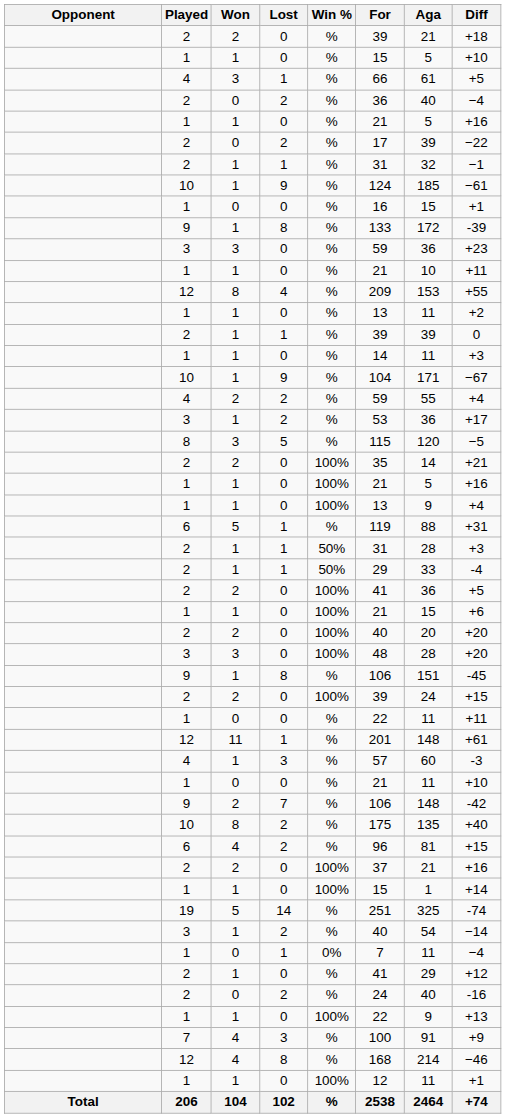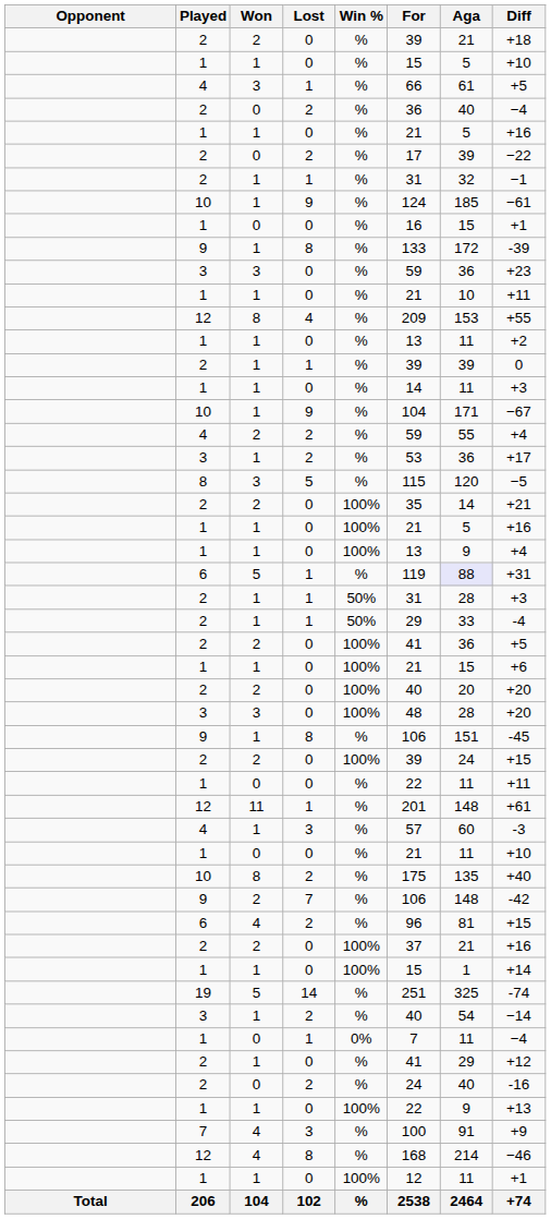 <table class="wikitable sortable" style="text-align: center;">
 <tr>
 <th style="width:180px;">Opponent</th>
 <th style="width:50px;">Played</th>
 <th style="width:50px;">Won</th>
 <th style="width:50px;">Lost</th>
 <th style="width:50px;">Win %</th>
 <th style="width:50px;">For</th>
 <th style="width:50px;">Aga</th>
 <th style="width:50px;">Diff</th>
 </tr>
 <tr>
 <td style="text-align: left;"></td>
 <td>2</td>
 <td>2</td>
 <td>0</td>
 <td>%</td>
 <td>39</td>
 <td>21</td>
 <td>+18</td>
 </tr>
 <tr>
 <td style="text-align: left;"></td>
 <td>1</td>
 <td>1</td>
 <td>0</td>
 <td>%</td>
 <td>15</td>
 <td>5</td>
 <td>+10</td>
 </tr>
 <tr>
 <td style="text-align: left;"></td>
 <td>4</td>
 <td>3</td>
 <td>1</td>
 <td>%</td>
 <td>66</td>
 <td>61</td>
 <td>+5</td>
 </tr>
 <tr>
 <td style="text-align: left;"></td>
 <td>2</td>
 <td>0</td>
 <td>2</td>
 <td>%</td>
 <td>36</td>
 <td>40</td>
 <td>−4</td>
 </tr>
 <tr>
 <td style="text-align: left;"></td>
 <td>1</td>
 <td>1</td>
 <td>0</td>
 <td>%</td>
 <td>21</td>
 <td>5</td>
 <td>+16</td>
 </tr>
 <tr>
 <td style="text-align: left;"></td>
 <td>2</td>
 <td>0</td>
 <td>2</td>
 <td>%</td>
 <td>17</td>
 <td>39</td>
 <td>−22</td>
 </tr>
 <tr>
 <td style="text-align: left;"></td>
 <td>2</td>
 <td>1</td>
 <td>1</td>
 <td>%</td>
 <td>31</td>
 <td>32</td>
 <td>−1</td>
 </tr>
 <tr>
 <td style="text-align: left;"></td>
 <td>10</td>
 <td>1</td>
 <td>9</td>
 <td>%</td>
 <td>124</td>
 <td>185</td>
 <td>−61</td>
 </tr>
 <tr>
 <td style="text-align: left;"></td>
 <td>1</td>
 <td>0</td>
 <td>0</td>
 <td>%</td>
 <td>16</td>
 <td>15</td>
 <td>+1</td>
 </tr>
 <tr>
 <td style="text-align: left;"></td>
 <td>9</td>
 <td>1</td>
 <td>8</td>
 <td>%</td>
 <td>133</td>
 <td>172</td>
 <td>-39</td>
 </tr>
 <tr>
 <td style="text-align: left;"></td>
 <td>3</td>
 <td>3</td>
 <td>0</td>
 <td>%</td>
 <td>59</td>
 <td>36</td>
 <td>+23</td>
 </tr>
 <tr>
 <td style="text-align: left;"></td>
 <td>1</td>
 <td>1</td>
 <td>0</td>
 <td>%</td>
 <td>21</td>
 <td>10</td>
 <td>+11</td>
 </tr>
 <tr>
 <td style="text-align: left;"></td>
 <td>12</td>
 <td>8</td>
 <td>4</td>
 <td>%</td>
 <td>209</td>
 <td>153</td>
 <td>+55</td>
 </tr>
 <tr>
 <td style="text-align: left;"></td>
 <td>1</td>
 <td>1</td>
 <td>0</td>
 <td>%</td>
 <td>13</td>
 <td>11</td>
 <td>+2</td>
 </tr>
 <tr>
 <td style="text-align: left;"></td>
 <td>2</td>
 <td>1</td>
 <td>1</td>
 <td>%</td>
 <td>39</td>
 <td>39</td>
 <td>0</td>
 </tr>
 <tr>
 <td style="text-align: left;"></td>
 <td>1</td>
 <td>1</td>
 <td>0</td>
 <td>%</td>
 <td>14</td>
 <td>11</td>
 <td>+3</td>
 </tr>
 <tr>
 <td style="text-align: left;"></td>
 <td>10</td>
 <td>1</td>
 <td>9</td>
 <td>%</td>
 <td>104</td>
 <td>171</td>
 <td>−67</td>
 </tr>
 <tr>
 <td style="text-align: left;"></td>
 <td>4</td>
 <td>2</td>
 <td>2</td>
 <td>%</td>
 <td>59</td>
 <td>55</td>
 <td>+4</td>
 </tr>
 <tr>
 <td style="text-align: left;"></td>
 <td>3</td>
 <td>1</td>
 <td>2</td>
 <td>%</td>
 <td>53</td>
 <td>36</td>
 <td>+17</td>
 </tr>
 <tr>
 <td style="text-align: left;"></td>
 <td>8</td>
 <td>3</td>
 <td>5</td>
 <td>%</td>
 <td>115</td>
 <td>120</td>
 <td>−5</td>
 </tr>
 <tr>
 <td style="text-align: left;"></td>
 <td>2</td>
 <td>2</td>
 <td>0</td>
 <td>100%</td>
 <td>35</td>
 <td>14</td>
 <td>+21</td>
 </tr>
 <tr>
 <td style="text-align: left;"></td>
 <td>1</td>
 <td>1</td>
 <td>0</td>
 <td>100%</td>
 <td>21</td>
 <td>5</td>
 <td>+16</td>
 </tr>
 <tr>
 <td style="text-align: left;"></td>
 <td>1</td>
 <td>1</td>
 <td>0</td>
 <td>100%</td>
 <td>13</td>
 <td>9</td>
 <td>+4</td>
 </tr>
 <tr>
 <td style="text-align: left;"></td>
 <td>6</td>
 <td>5</td>
 <td>1</td>
 <td>%</td>
 <td>119</td>
-<td>88</td>
+<td style="background: lavender;">88</td>
 <td>+31</td>
 </tr>
 <tr>
 <td style="text-align: left;"></td>
 <td>2</td>
 <td>1</td>
 <td>1</td>
 <td>50%</td>
 <td>31</td>
 <td>28</td>
 <td>+3</td>
 </tr>
 <tr>
 <td style="text-align: left;"></td>
 <td>2</td>
 <td>1</td>
 <td>1</td>
 <td>50%</td>
 <td>29</td>
 <td>33</td>
 <td>-4</td>
 </tr>
 <tr>
 <td style="text-align: left;"></td>
 <td>2</td>
 <td>2</td>
 <td>0</td>
 <td>100%</td>
 <td>41</td>
 <td>36</td>
 <td>+5</td>
 </tr>
 <tr>
 <td style="text-align: left;"></td>
 <td>1</td>
 <td>1</td>
 <td>0</td>
 <td>100%</td>
 <td>21</td>
 <td>15</td>
 <td>+6</td>
 </tr>
 <tr>
 <td style="text-align: left;"></td>
 <td>2</td>
 <td>2</td>
 <td>0</td>
 <td>100%</td>
 <td>40</td>
 <td>20</td>
 <td>+20</td>
 </tr>
 <tr>
 <td style="text-align: left;"></td>
 <td>3</td>
 <td>3</td>
 <td>0</td>
 <td>100%</td>
 <td>48</td>
 <td>28</td>
 <td>+20</td>
 </tr>
 <tr>
 <td style="text-align: left;"></td>
 <td>9</td>
 <td>1</td>
 <td>8</td>
 <td>%</td>
 <td>106</td>
 <td>151</td>
 <td>-45</td>
 </tr>
 <tr>
 <td style="text-align: left;"></td>
 <td>2</td>
 <td>2</td>
 <td>0</td>
 <td>100%</td>
 <td>39</td>
 <td>24</td>
 <td>+15</td>
 </tr>
 <tr>
 <td style="text-align: left;"></td>
 <td>1</td>
 <td>0</td>
 <td>0</td>
 <td>%</td>
 <td>22</td>
 <td>11</td>
 <td>+11</td>
 </tr>
 <tr>
 <td style="text-align: left;"></td>
 <td>12</td>
 <td>11</td>
 <td>1</td>
 <td>%</td>
 <td>201</td>
 <td>148</td>
 <td>+61</td>
 </tr>
 <tr>
 <td style="text-align: left;"></td>
 <td>4</td>
 <td>1</td>
 <td>3</td>
 <td>%</td>
 <td>57</td>
 <td>60</td>
 <td>-3</td>
 </tr>
 <tr>
 <td style="text-align: left;"></td>
 <td>1</td>
 <td>0</td>
 <td>0</td>
 <td>%</td>
 <td>21</td>
 <td>11</td>
 <td>+10</td>
 </tr>
 <tr>
 <td style="text-align: left;"></td>
+<td>10</td>
+<td>8</td>
+<td>2</td>
+<td>%</td>
+<td>175</td>
+<td>135</td>
+<td>+40</td>
+</tr>
+<tr>
+<td style="text-align: left;"></td>
 <td>9</td>
 <td>2</td>
 <td>7</td>
 <td>%</td>
 <td>106</td>
 <td>148</td>
 <td>-42</td>
-</tr>
-<tr>
-<td style="text-align: left;"></td>
-<td>10</td>
-<td>8</td>
-<td>2</td>
-<td>%</td>
-<td>175</td>
-<td>135</td>
-<td>+40</td>
 </tr>
 <tr>
 <td style="text-align: left;"></td>
 <td>6</td>
 <td>4</td>
 <td>2</td>
 <td>%</td>
 <td>96</td>
 <td>81</td>
 <td>+15</td>
 </tr>
 <tr>
 <td style="text-align: left;"></td>
 <td>2</td>
 <td>2</td>
 <td>0</td>
 <td>100%</td>
 <td>37</td>
 <td>21</td>
 <td>+16</td>
 </tr>
 <tr>
 <td style="text-align: left;"></td>
 <td>1</td>
 <td>1</td>
 <td>0</td>
 <td>100%</td>
 <td>15</td>
 <td>1</td>
 <td>+14</td>
 </tr>
 <tr>
 <td style="text-align: left;"></td>
 <td>19</td>
 <td>5</td>
 <td>14</td>
 <td>%</td>
 <td>251</td>
 <td>325</td>
 <td>-74</td>
 </tr>
 <tr>
 <td style="text-align: left;"></td>
 <td>3</td>
 <td>1</td>
 <td>2</td>
 <td>%</td>
 <td>40</td>
 <td>54</td>
 <td>−14</td>
 </tr>
 <tr>
 <td style="text-align: left;"></td>
 <td>1</td>
 <td>0</td>
 <td>1</td>
 <td>0%</td>
 <td>7</td>
 <td>11</td>
 <td>−4</td>
 </tr>
 <tr>
 <td style="text-align: left;"></td>
 <td>2</td>
 <td>1</td>
 <td>0</td>
 <td>%</td>
 <td>41</td>
 <td>29</td>
 <td>+12</td>
 </tr>
 <tr>
 <td style="text-align: left;"></td>
 <td>2</td>
 <td>0</td>
 <td>2</td>
 <td>%</td>
 <td>24</td>
 <td>40</td>
 <td>-16</td>
 </tr>
 <tr>
 <td style="text-align: left;"></td>
 <td>1</td>
 <td>1</td>
 <td>0</td>
 <td>100%</td>
 <td>22</td>
 <td>9</td>
 <td>+13</td>
 </tr>
 <tr>
 <td style="text-align: left;"></td>
 <td>7</td>
 <td>4</td>
 <td>3</td>
 <td>%</td>
 <td>100</td>
 <td>91</td>
 <td>+9</td>
 </tr>
 <tr>
 <td style="text-align: left;"></td>
 <td>12</td>
 <td>4</td>
 <td>8</td>
 <td>%</td>
 <td>168</td>
 <td>214</td>
 <td>−46</td>
 </tr>
 <tr>
 <td style="text-align: left;"></td>
 <td>1</td>
 <td>1</td>
 <td>0</td>
 <td>100%</td>
 <td>12</td>
 <td>11</td>
 <td>+1</td>
 </tr>
 <tr class="sortbottom">
 <th>Total</th>
 <th>206</th>
 <th>104</th>
 <th>102</th>
 <th>%</th>
 <th>2538</th>
 <th>2464</th>
 <th>+74</th>
 </tr>
 </table>
